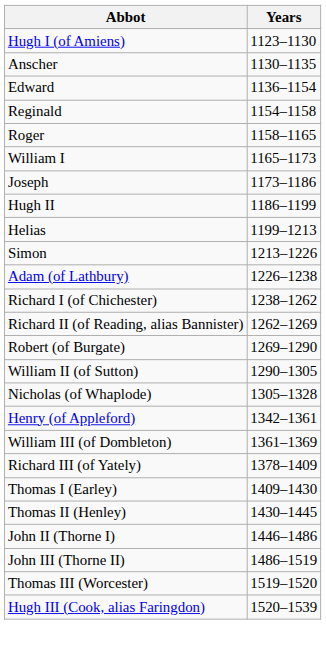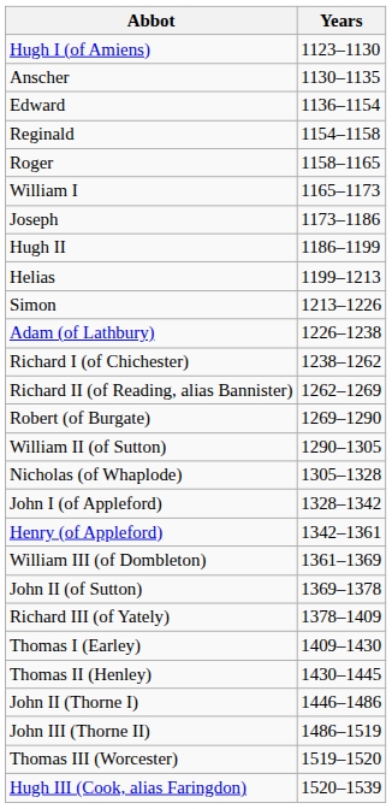 <table class="wikitable" style="float:left; margin-right:1em">
 <tr>
 <th>Abbot</th>
 <th>Years</th>
 </tr>
 <tr>
 <td><a href='#'>Hugh I (of Amiens)</a></td>
 <td>1123–1130</td>
 </tr>
 <tr>
 <td>Anscher</td>
 <td>1130–1135</td>
 </tr>
 <tr>
 <td>Edward</td>
 <td>1136–1154</td>
 </tr>
 <tr>
 <td>Reginald</td>
 <td>1154–1158</td>
 </tr>
 <tr>
 <td>Roger</td>
 <td>1158–1165</td>
 </tr>
 <tr>
 <td>William I</td>
 <td>1165–1173</td>
 </tr>
 <tr>
 <td>Joseph</td>
 <td>1173–1186</td>
 </tr>
 <tr>
 <td>Hugh II</td>
 <td>1186–1199</td>
 </tr>
 <tr>
 <td>Helias</td>
 <td>1199–1213</td>
 </tr>
 <tr>
 <td>Simon</td>
 <td>1213–1226</td>
 </tr>
 <tr>
 <td><a href='#'>Adam (of Lathbury)</a></td>
 <td>1226–1238</td>
 </tr>
 <tr>
 <td>Richard I (of Chichester)</td>
 <td>1238–1262</td>
 </tr>
 <tr>
 <td>Richard II (of Reading, alias Bannister)</td>
 <td>1262–1269</td>
 </tr>
 <tr>
 <td>Robert (of Burgate)</td>
 <td>1269–1290</td>
 </tr>
 <tr>
 <td>William II (of Sutton)</td>
 <td>1290–1305</td>
 </tr>
 <tr>
 <td>Nicholas (of Whaplode)</td>
 <td>1305–1328</td>
 </tr>
 <tr>
+<td>John I (of Appleford)</td>
+<td>1328–1342</td>
+</tr>
+<tr>
 <td><a href='#'>Henry (of Appleford)</a></td>
 <td>1342–1361</td>
 </tr>
 <tr>
 <td>William III (of Dombleton)</td>
 <td>1361–1369</td>
+</tr>
+<tr>
+<td>John II (of Sutton)</td>
+<td>1369–1378</td>
 </tr>
 <tr>
 <td>Richard III (of Yately)</td>
 <td>1378–1409</td>
 </tr>
 <tr>
 <td>Thomas I (Earley)</td>
 <td>1409–1430</td>
 </tr>
 <tr>
 <td>Thomas II (Henley)</td>
 <td>1430–1445</td>
 </tr>
 <tr>
 <td>John II (Thorne I)</td>
 <td>1446–1486</td>
 </tr>
 <tr>
 <td>John III (Thorne II)</td>
 <td>1486–1519</td>
 </tr>
 <tr>
 <td>Thomas III (Worcester)</td>
 <td>1519–1520</td>
 </tr>
 <tr>
 <td><a href='#'>Hugh III (Cook, alias Faringdon)</a></td>
 <td>1520–1539</td>
 </tr>
 </table>
